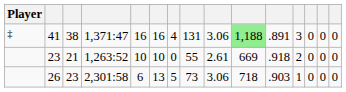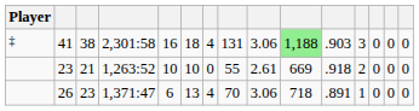 <table class="wikitable sortable" style="text-align:center;">
 <tr>
 <th>Player</th>
 <th></th>
 <th></th>
 <th></th>
 <th></th>
 <th></th>
 <th></th>
 <th></th>
 <th></th>
 <th></th>
 <th></th>
 <th></th>
 <th></th>
 <th></th>
 <th></th>
 </tr>
 <tr>
 <td style="text-align:left;"><sup>‡</sup></td>
 <td>41</td>
 <td>38</td>
-<td>1,371:47</td>
+<td>2,301:58</td>
 <td>16</td>
-<td>16</td>
+<td>18</td>
 <td>4</td>
 <td>131</td>
 <td>3.06</td>
 <td style="background: lightgreen;">1,188</td>
-<td>.891</td>
+<td>.903</td>
 <td>3</td>
 <td>0</td>
 <td>0</td>
 <td>0</td>
 </tr>
 <tr>
 <td style="text-align:left;"></td>
 <td>23</td>
 <td>21</td>
 <td>1,263:52</td>
 <td>10</td>
 <td>10</td>
 <td>0</td>
 <td>55</td>
 <td>2.61</td>
 <td>669</td>
 <td>.918</td>
 <td>2</td>
 <td>0</td>
 <td>0</td>
 <td>0</td>
 </tr>
 <tr>
 <td style="text-align:left;"></td>
 <td>26</td>
 <td>23</td>
-<td>2,301:58</td>
+<td>1,371:47</td>
 <td>6</td>
 <td>13</td>
-<td>5</td>
-<td>73</td>
+<td>4</td>
+<td>70</td>
 <td>3.06</td>
 <td>718</td>
-<td>.903</td>
+<td>.891</td>
 <td>1</td>
 <td>0</td>
 <td>0</td>
 <td>0</td>
 </tr>
 </table>
